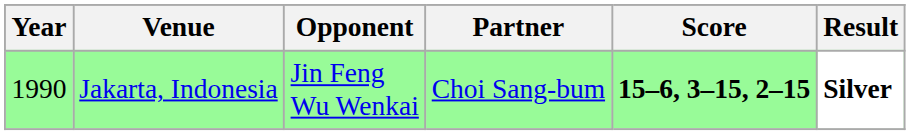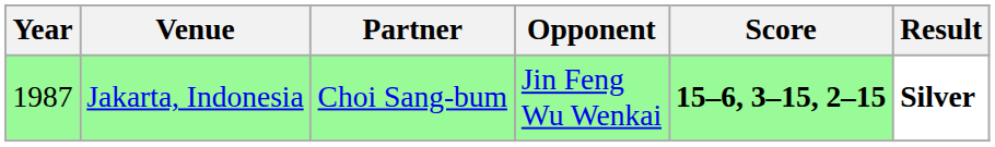 <table class="sortable wikitable" style="font-size: 90%;">
 <tr>
 <th>Year</th>
 <th>Venue</th>
+<th>Partner</th>
 <th>Opponent</th>
-<th>Partner</th>
 <th>Score</th>
 <th>Result</th>
 </tr>
 <tr style="background:#98FB98">
-<td align="center">1990</td>
+<td align="center">1987</td>
 <td align="left"><a href='#'>Jakarta, Indonesia</a></td>
+<td align="left"> <a href='#'>Choi Sang-bum</a></td>
 <td align="left"> <a href='#'>Jin Feng</a> <br>  <a href='#'>Wu Wenkai</a></td>
-<td align="left"> <a href='#'>Choi Sang-bum</a></td>
 <td align="left"><strong>15–6, 3–15, 2–15</strong></td>
 <td style="text-align:left; background:white"> <strong>Silver</strong></td>
 </tr>
 </table>
